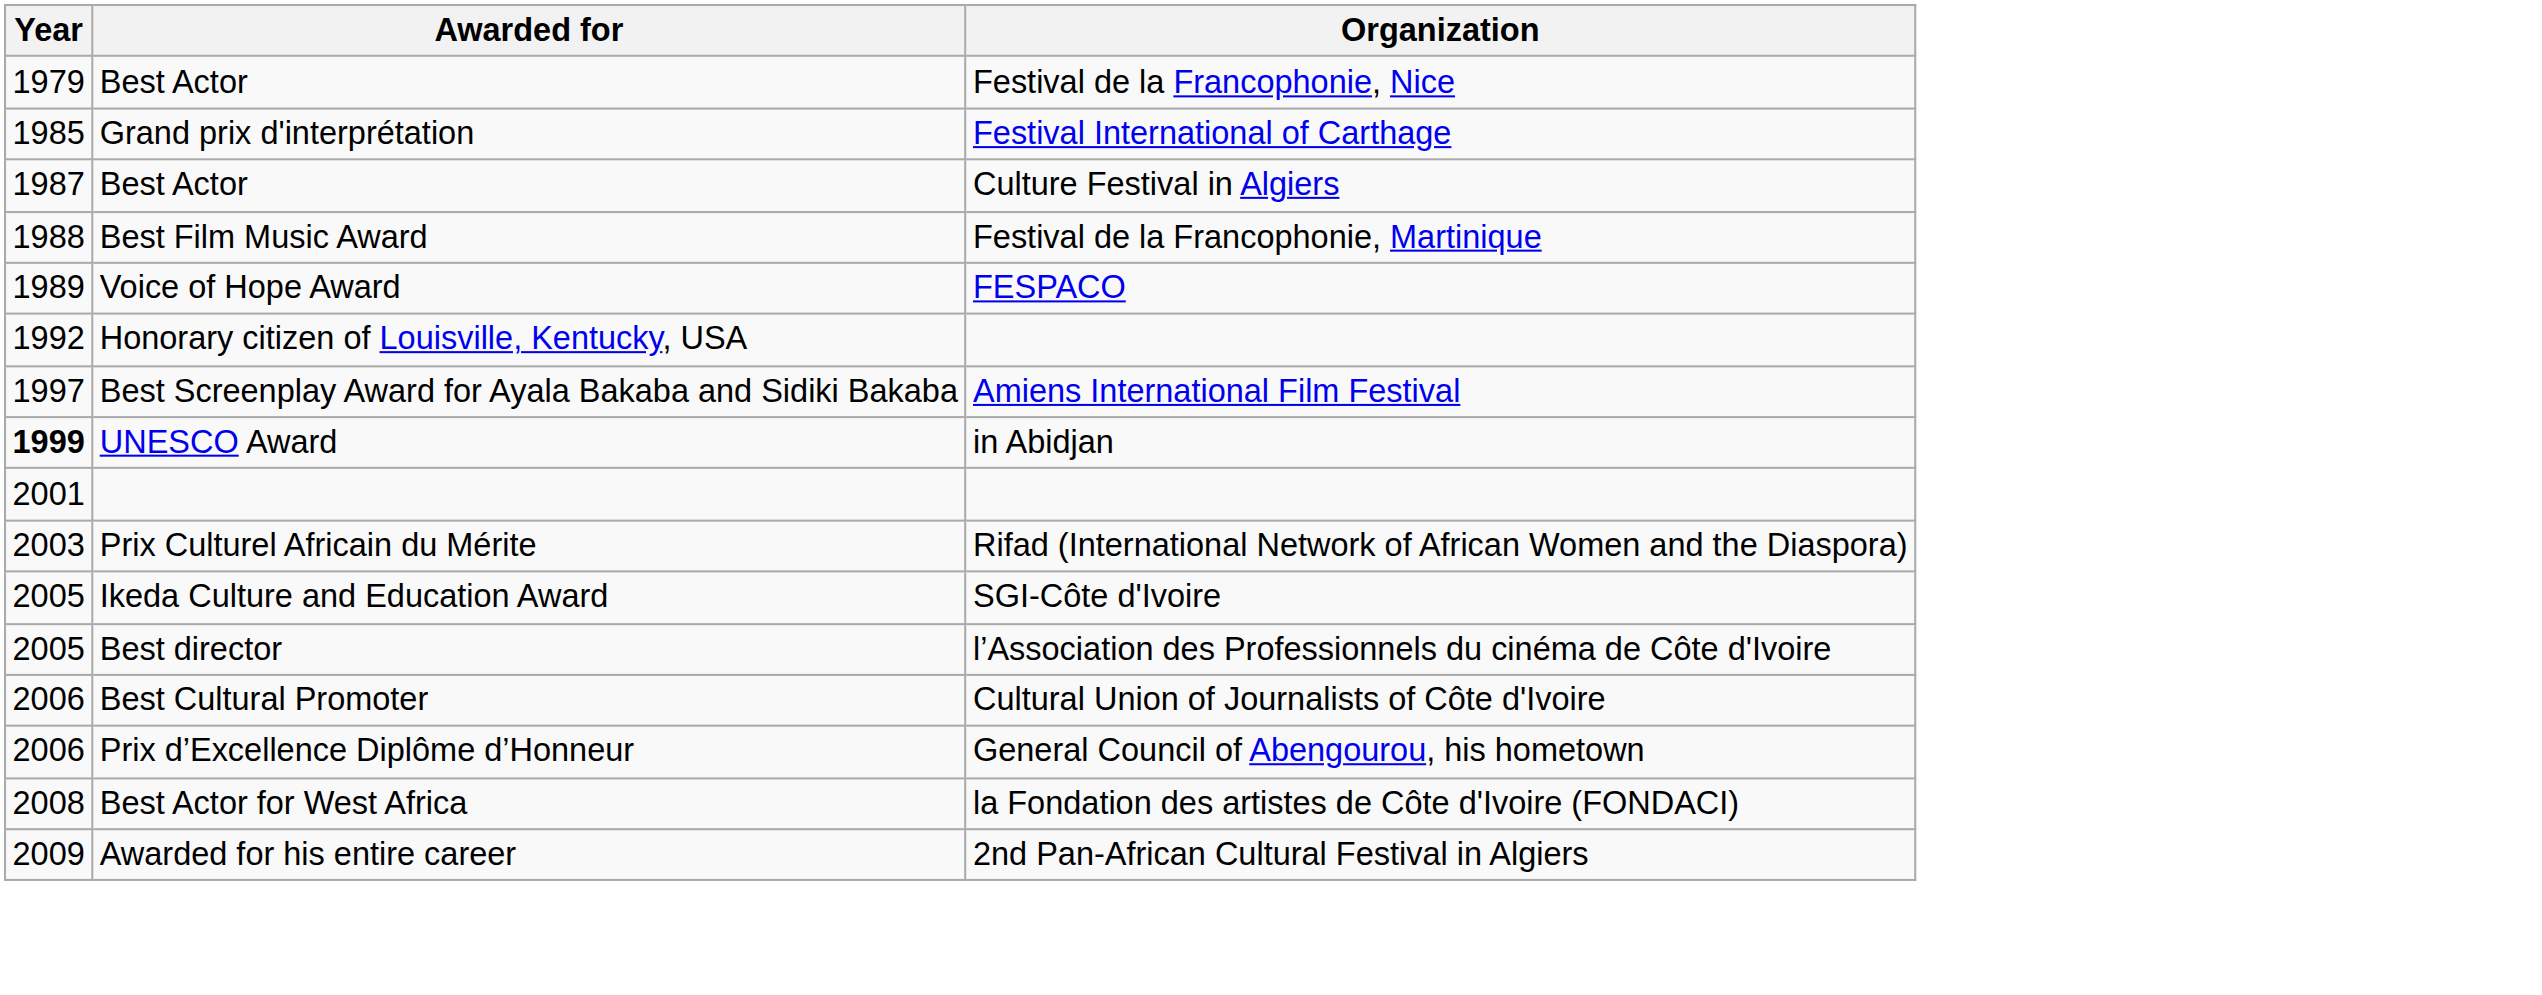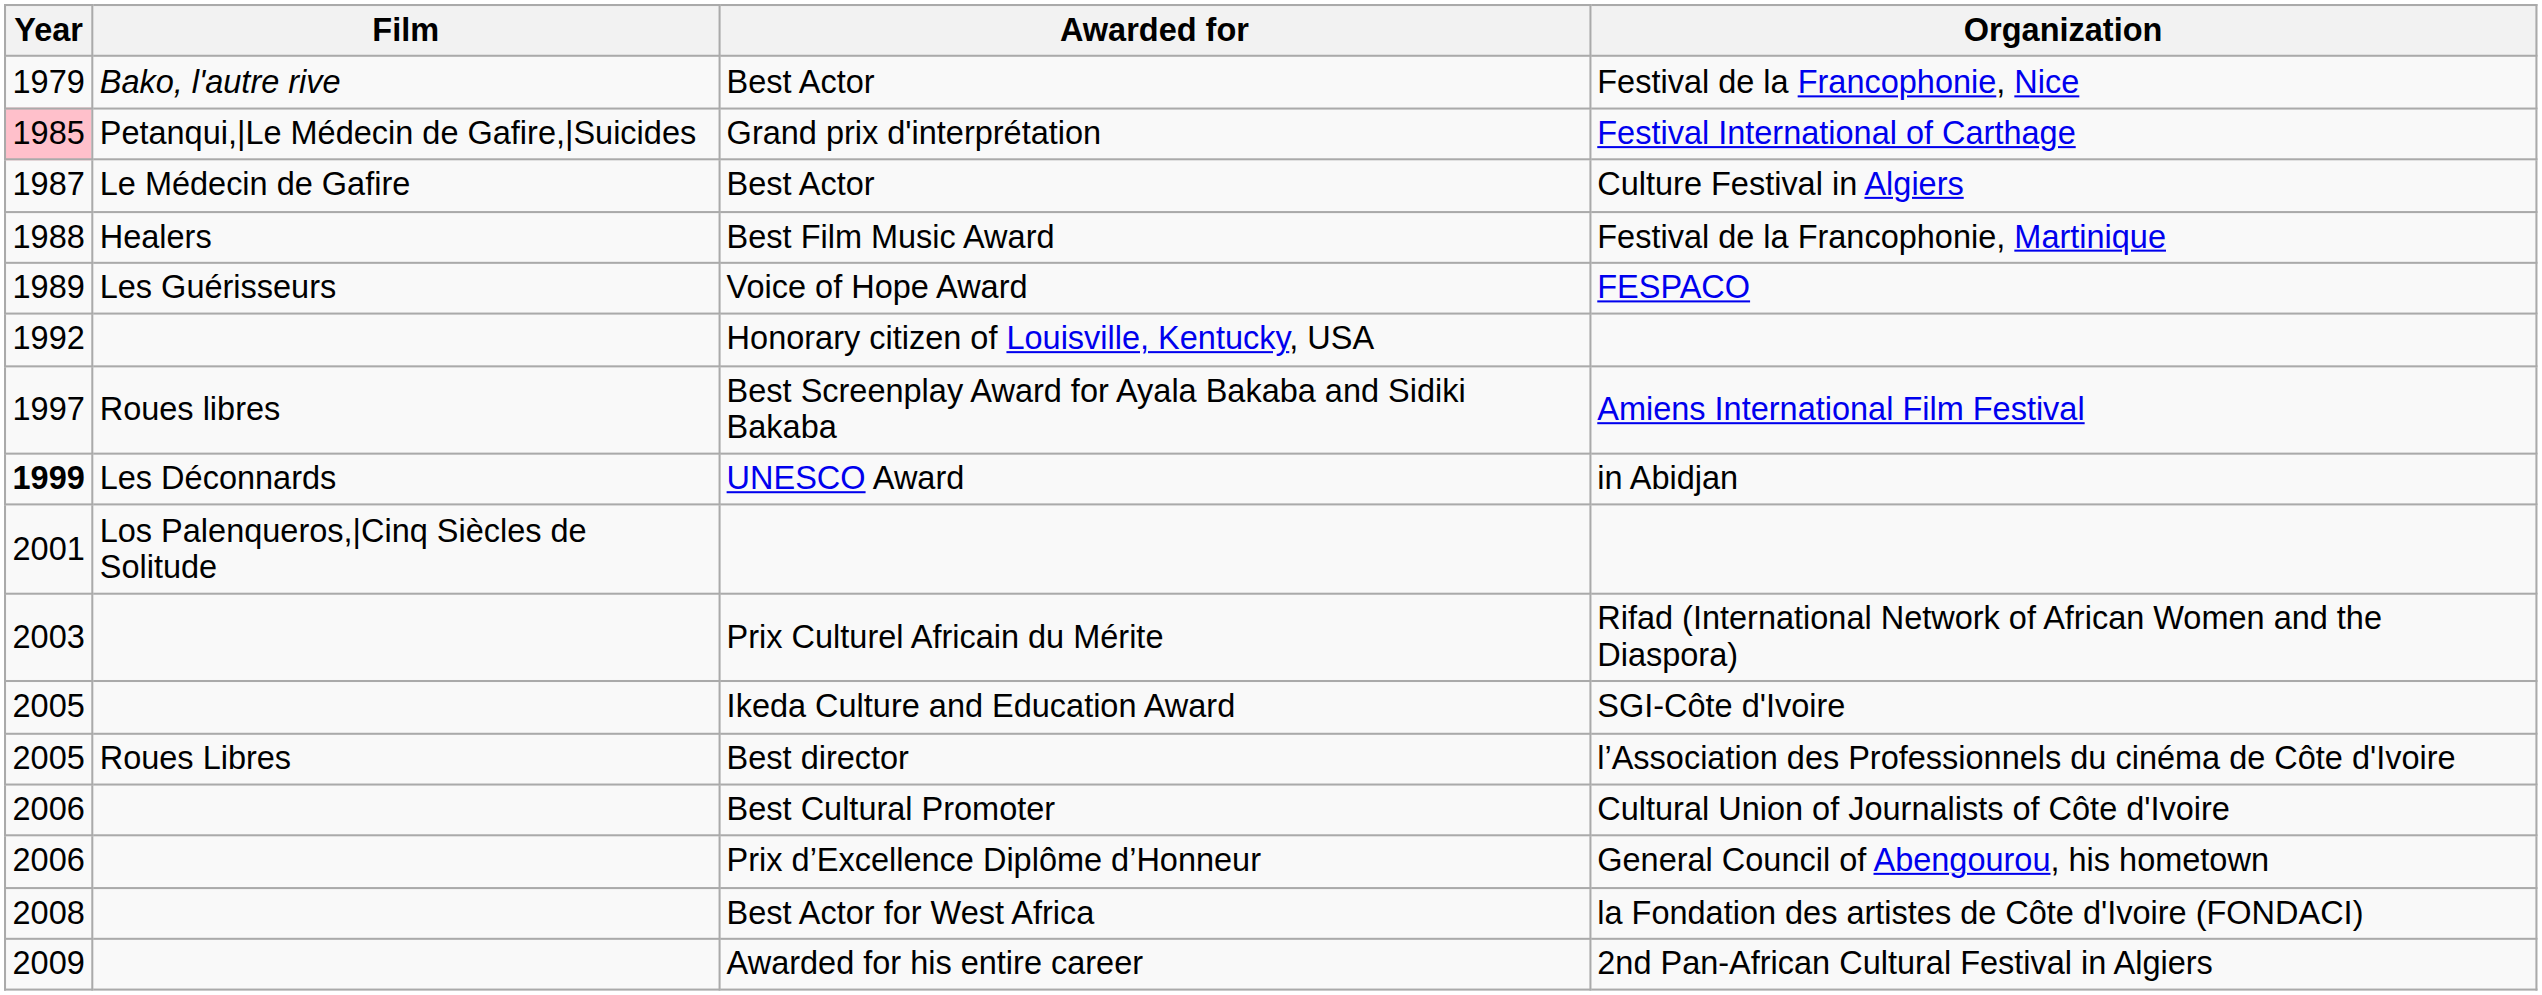 <table class="wikitable sortable">
 <tr>
 <th>Year</th>
+<th>Film</th>
 <th>Awarded for</th>
 <th>Organization</th>
 </tr>
 <tr>
 <td>1979</td>
+<td sortname><em>Bako, l'autre rive<strong></td>
 <td>Best Actor</td>
 <td>Festival de la <a href='#'>Francophonie</a>, <a href='#'>Nice</a></td>
 </tr>
 <tr>
-<td>1985</td>
+<td style="background: pink;">1985</td>
+<td sortname></em>Petanqui,|Le Médecin de Gafire,|Suicides<em></td>
 <td>Grand prix d'interprétation</td>
 <td><a href='#'>Festival International of Carthage</a></td>
 </tr>
 <tr>
 <td>1987</td>
+<td sortname></em>Le Médecin de Gafire<em></td>
 <td>Best Actor</td>
 <td>Culture Festival in <a href='#'>Algiers</a></td>
 </tr>
 <tr>
 <td>1988</td>
+<td sortname></em>Healers<em></td>
 <td>Best Film Music Award</td>
 <td>Festival de la Francophonie, <a href='#'>Martinique</a></td>
 </tr>
 <tr>
 <td>1989</td>
+<td sortname></em>Les Guérisseurs<em></td>
 <td>Voice of Hope Award</td>
 <td><a href='#'>FESPACO</a></td>
 </tr>
 <tr>
 <td>1992</td>
+<td></td>
 <td>Honorary citizen of <a href='#'>Louisville, Kentucky</a>, USA</td>
 <td></td>
 </tr>
 <tr>
 <td>1997</td>
+<td sortname></em>Roues libres<em></td>
 <td>Best Screenplay Award for  Ayala Bakaba and Sidiki Bakaba</td>
 <td><a href='#'>Amiens International Film Festival</a></td>
 </tr>
 <tr>
 <td><strong>1999</strong></td>
+<td sortname></em>Les Déconnards<em></td>
 <td><a href='#'>UNESCO</a> Award</td>
 <td>  in Abidjan</td>
 </tr>
 <tr>
 <td>2001</td>
+<td sortname></em>Los Palenqueros,|Cinq Siècles de Solitude<em></td>
 <td></td>
 <td></td>
 </tr>
 <tr>
 <td>2003</td>
+<td></td>
 <td>Prix Culturel Africain du Mérite</td>
 <td>Rifad (International Network of African Women and the Diaspora)</td>
 </tr>
 <tr>
 <td>2005</td>
+<td></td>
 <td>Ikeda Culture and Education Award</td>
 <td>SGI-Côte d'Ivoire</td>
 </tr>
 <tr>
 <td>2005</td>
+<td sortname></em>Roues Libres<em></td>
 <td>Best director</td>
 <td>l’Association des Professionnels du cinéma de Côte d'Ivoire</td>
 </tr>
 <tr>
 <td>2006</td>
+<td></td>
 <td>Best Cultural Promoter</td>
 <td>Cultural Union of Journalists of Côte d'Ivoire</td>
 </tr>
 <tr>
 <td>2006</td>
+<td></td>
 <td>Prix d’Excellence Diplôme d’Honneur</td>
 <td>General Council of <a href='#'>Abengourou</a>, his hometown</td>
 </tr>
 <tr>
 <td>2008</td>
+<td></td>
 <td>Best Actor for West Africa</td>
 <td>la Fondation des artistes de Côte d'Ivoire (FONDACI)</td>
 </tr>
 <tr>
 <td>2009</td>
+<td></td>
 <td>Awarded for his entire career</td>
 <td>2nd Pan-African Cultural Festival in Algiers</td>
 </tr>
 </table>
